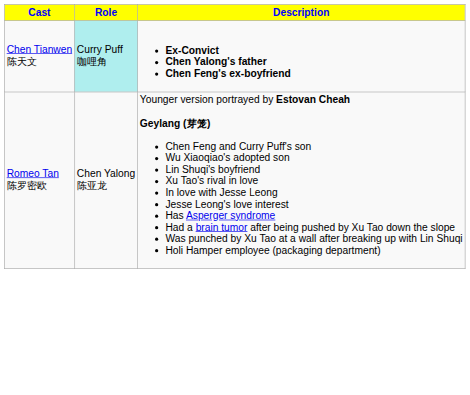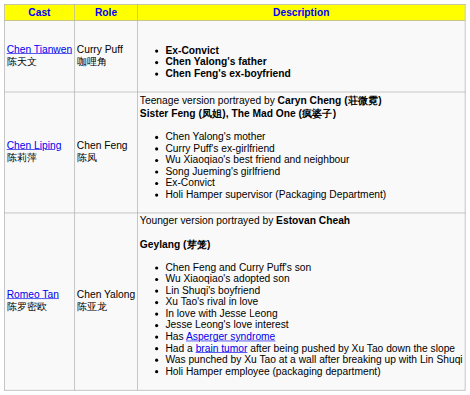 <table class="wikitable">
 <tr>
 <th style="background:yellow; color:blue">Cast</th>
 <th style="background:yellow; color:blue">Role</th>
 <th style="background:yellow; color:blue">Description</th>
 </tr>
 <tr>
 <td><a href='#'>Chen Tianwen</a> <br> 陈天文</td>
-<td style="background: paleturquoise;">Curry Puff <br> 咖哩角</td>
+<td>Curry Puff <br> 咖哩角</td>
 <td><strong><br><ul><li>Ex-Convict</li><li>Chen Yalong's father</li><li>Chen Feng's ex-boyfriend</li></ul></strong></td>
+</tr>
+<tr>
+<td><a href='#'>Chen Liping</a> <br> 陈莉萍</td>
+<td>Chen Feng <br> 陈凤</td>
+<td>Teenage version portrayed by <strong>Caryn Cheng (荘微霓)</strong> <br> <strong>Sister Feng (凤姐), The Mad One (疯婆子)</strong><br><ul><li>Chen Yalong's mother</li><li>Curry Puff's ex-girlfriend</li><li>Wu Xiaoqiao's best friend and neighbour</li><li>Song Jueming's girlfriend</li><li>Ex-Convict</li><li>Holi Hamper supervisor (Packaging Department)</li></ul></td>
 </tr>
 <tr>
 <td><a href='#'>Romeo Tan</a> <br> 陈罗密欧</td>
 <td>Chen Yalong <br> 陈亚龙</td>
 <td>Younger version portrayed by <strong>Estovan Cheah</strong> <br><br><strong>Geylang (芽笼)</strong><ul><li>Chen Feng and Curry Puff's son</li><li>Wu Xiaoqiao's adopted son</li><li>Lin Shuqi's boyfriend</li><li>Xu Tao's rival in love</li><li>In love with Jesse Leong</li><li>Jesse Leong's love interest</li><li>Has <a href='#'>Asperger syndrome</a></li><li>Had a <a href='#'>brain tumor</a> after being pushed by Xu Tao down the slope</li><li>Was punched by Xu Tao at a wall after breaking up with Lin Shuqi</li><li>Holi Hamper employee (packaging department)</li></ul></td>
 </tr>
 </table>
